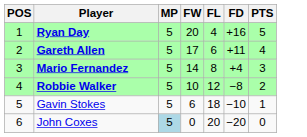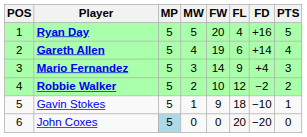 <table class="wikitable" style="text-align: center;">
 <tr>
 <th width=20>POS</th>
 <th width=165>Player</th>
 <th width=20>MP</th>
+<th width=20>MW</th>
 <th width=20>FW</th>
 <th width=20>FL</th>
 <th width=20>FD</th>
 <th width=20>PTS</th>
 </tr>
 <tr style="background:#afa;">
 <td>1</td>
 <td style="text-align:left;"> <strong><a href='#'>Ryan Day</a></strong></td>
+<td>5</td>
 <td>5</td>
 <td>20</td>
 <td>4</td>
 <td>+16</td>
 <td>5</td>
 </tr>
 <tr style="background:#afa;">
 <td>2</td>
 <td style="text-align:left;"> <strong><a href='#'>Gareth Allen</a></strong></td>
 <td>5</td>
-<td>17</td>
+<td>4</td>
+<td>19</td>
 <td>6</td>
-<td>+11</td>
+<td>+14</td>
 <td>4</td>
 </tr>
 <tr style="background:#afa;">
 <td>3</td>
 <td style="text-align:left;"> <strong><a href='#'>Mario Fernandez</a></strong></td>
 <td>5</td>
+<td>3</td>
 <td>14</td>
-<td>8</td>
+<td>9</td>
 <td>+4</td>
 <td>3</td>
 </tr>
 <tr style="background:#afa;">
 <td>4</td>
 <td style="text-align:left;"> <strong><a href='#'>Robbie Walker</a></strong></td>
 <td>5</td>
+<td>2</td>
 <td>10</td>
 <td>12</td>
-<td>−8</td>
+<td>−2</td>
 <td>2</td>
 </tr>
 <tr>
 <td>5</td>
 <td style="text-align:left;"> <a href='#'>Gavin Stokes</a></td>
 <td>5</td>
-<td>6</td>
+<td>1</td>
+<td>9</td>
 <td>18</td>
 <td>−10</td>
 <td>1</td>
 </tr>
 <tr>
 <td>6</td>
 <td style="text-align:left;"> <a href='#'>John Coxes</a></td>
 <td style="background: lightblue;">5</td>
 <td>0</td>
+<td>0</td>
 <td>20</td>
 <td>−20</td>
 <td>0</td>
 </tr>
 </table>
